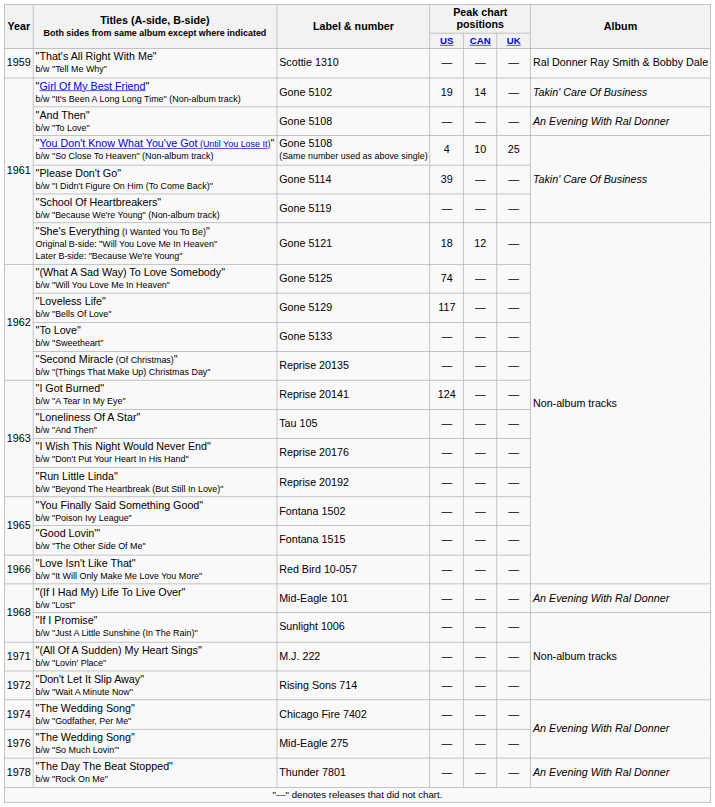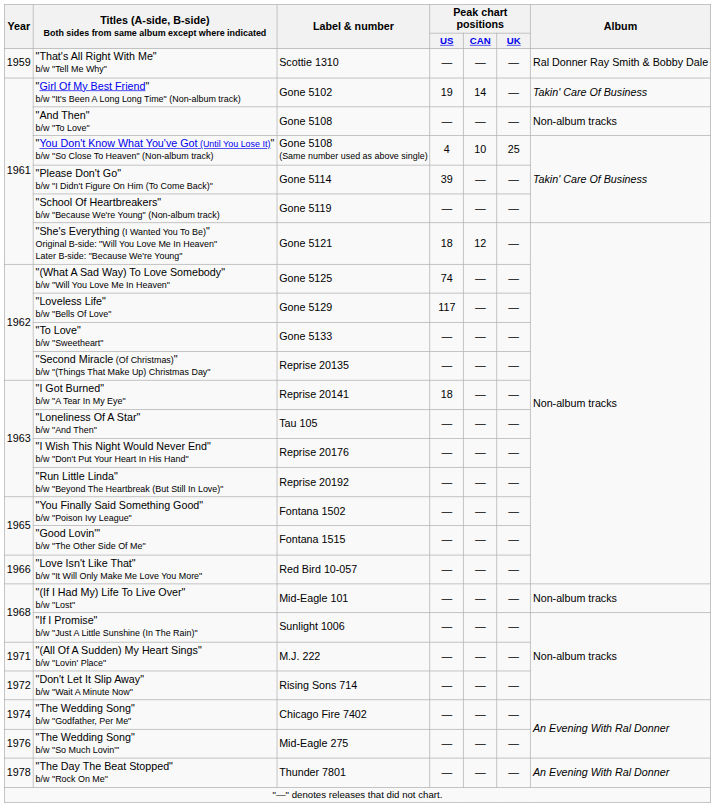 <table class="wikitable">
 <tr>
 <th rowspan="2">Year</th>
 <th rowspan="2">Titles (A-side, B-side)<br><small>Both sides from same album except where indicated</small></th>
 <th rowspan="2">Label & number</th>
 <th colspan="3">Peak chart positions</th>
 <th rowspan="2">Album</th>
 </tr>
 <tr>
 <th scope="col" style="width:3em;font-size:90%;"><a href='#'>US</a><br></th>
 <th scope="col" style="width:3em;font-size:90%;"><a href='#'>CAN</a><br></th>
 <th scope="col" style="width:3em;font-size:90%;"><a href='#'>UK</a><br></th>
 </tr>
 <tr>
 <td>1959</td>
 <td align="left">"That's All Right With Me"<br><small>b/w "Tell Me Why"</small></td>
 <td>Scottie 1310</td>
 <td align="center">—</td>
 <td align="center">—</td>
 <td align="center">—</td>
 <td align="left">Ral Donner Ray Smith & Bobby Dale</td>
 </tr>
 <tr>
 <td rowspan="6">1961</td>
 <td align="left">"<a href='#'>Girl Of My Best Friend</a>"<br><small>b/w "It's Been A Long Long Time" (Non-album track)</small></td>
 <td>Gone 5102</td>
 <td align="center">19</td>
 <td align="center">14</td>
 <td align="center">—</td>
 <td align="left"><em>Takin' Care Of Business</em></td>
 </tr>
 <tr>
 <td align="left">"And Then"<br><small>b/w "To Love"</small></td>
 <td>Gone 5108</td>
 <td align="center">—</td>
 <td align="center">—</td>
 <td align="center">—</td>
-<td align="left"><em>An Evening With Ral Donner</em></td>
+<td align="left">Non-album tracks</td>
 </tr>
 <tr>
 <td align="left">"<a href='#'>You Don't Know What You've Got<small> (Until You Lose It)</small></a>"<br><small>b/w "So Close To Heaven" (Non-album track)</small></td>
 <td>Gone 5108<br><small> (Same number used as above single) </small></td>
 <td align="center">4</td>
 <td align="center">10</td>
 <td align="center">25</td>
 <td align="left" rowspan="3"><em>Takin' Care Of Business</em></td>
 </tr>
 <tr>
 <td align="left">"Please Don't Go"<br><small>b/w "I Didn't Figure On Him (To Come Back)" </small></td>
 <td>Gone 5114</td>
 <td align="center">39</td>
 <td align="center">—</td>
 <td align="center">—</td>
 </tr>
 <tr>
 <td align="left">"School Of Heartbreakers"<br><small> b/w "Because We're Young" (Non-album track)</small></td>
 <td>Gone 5119</td>
 <td align="center">—</td>
 <td align="center">—</td>
 <td align="center">—</td>
 </tr>
 <tr>
 <td align="left">"She's Everything<small> (I Wanted You To Be)</small>"<br><small>Original B-side: "Will You Love Me In Heaven"<br>Later B-side: "Because We're Young" </small></td>
 <td>Gone 5121</td>
 <td align="center">18</td>
 <td align="center">12</td>
 <td align="center">—</td>
 <td align="left" rowspan="12">Non-album tracks</td>
 </tr>
 <tr>
 <td rowspan="4">1962</td>
 <td align="left">"(What A Sad Way) To Love Somebody"<br><small> b/w "Will You Love Me In Heaven" </small></td>
 <td>Gone 5125</td>
 <td align="center">74</td>
 <td align="center">—</td>
 <td align="center">—</td>
 </tr>
 <tr>
 <td align="left">"Loveless Life"<br><small> b/w "Bells Of Love" </small></td>
 <td>Gone 5129</td>
 <td align="center">117</td>
 <td align="center">—</td>
 <td align="center">—</td>
 </tr>
 <tr>
 <td align="left">"To Love"<br><small> b/w "Sweetheart" </small></td>
 <td>Gone 5133</td>
 <td align="center">—</td>
 <td align="center">—</td>
 <td align="center">—</td>
 </tr>
 <tr>
 <td align="left">"Second Miracle<small> (Of Christmas)</small>"<br><small>b/w "(Things That Make Up) Christmas Day"</small></td>
 <td>Reprise 20135</td>
 <td align="center">—</td>
 <td align="center">—</td>
 <td align="center">—</td>
 </tr>
 <tr>
 <td rowspan="4">1963</td>
 <td>"I Got Burned"<br><small> b/w "A Tear In My Eye"</small></td>
 <td>Reprise 20141</td>
-<td align="center">124</td>
+<td align="center">18</td>
 <td align="center">—</td>
 <td align="center">—</td>
 </tr>
 <tr>
 <td align="left">"Loneliness Of A Star"<br><small>b/w "And Then"</small></td>
 <td>Tau 105</td>
 <td align="center">—</td>
 <td align="center">—</td>
 <td align="center">—</td>
 </tr>
 <tr>
 <td align="left">"I Wish This Night Would Never End"<br><small>b/w "Don't Put Your Heart In His Hand"</small></td>
 <td>Reprise 20176</td>
 <td align="center">—</td>
 <td align="center">—</td>
 <td align="center">—</td>
 </tr>
 <tr>
 <td align="left">"Run Little Linda"<br><small>b/w "Beyond The Heartbreak (But Still In Love)"</small></td>
 <td>Reprise 20192</td>
 <td align="center">—</td>
 <td align="center">—</td>
 <td align="center">—</td>
 </tr>
 <tr>
 <td rowspan="2">1965</td>
 <td align="left">"You Finally Said Something Good"<br><small>b/w "Poison Ivy League"</small></td>
 <td>Fontana 1502</td>
 <td align="center">—</td>
 <td align="center">—</td>
 <td align="center">—</td>
 </tr>
 <tr>
 <td align="left">"Good Lovin'"<br><small>b/w "The Other Side Of Me"</small></td>
 <td>Fontana 1515</td>
 <td align="center">—</td>
 <td align="center">—</td>
 <td align="center">—</td>
 </tr>
 <tr>
 <td>1966</td>
 <td align="left">"Love Isn't Like That"<br><small>b/w "It Will Only Make Me Love You More"</small></td>
 <td>Red Bird 10-057</td>
 <td align="center">—</td>
 <td align="center">—</td>
 <td align="center">—</td>
 </tr>
 <tr>
 <td rowspan="2">1968</td>
 <td align="left">"(If I Had My) Life To Live Over"<br><small>b/w "Lost"</small></td>
 <td>Mid-Eagle 101</td>
 <td align="center">—</td>
 <td align="center">—</td>
 <td align="center">—</td>
-<td align="left"><em>An Evening With Ral Donner</em></td>
+<td align="left">Non-album tracks</td>
 </tr>
 <tr>
 <td align="left">"If I Promise"<br><small>b/w "Just A Little Sunshine (In The Rain)"</small></td>
 <td>Sunlight 1006</td>
 <td align="center">—</td>
 <td align="center">—</td>
 <td align="center">—</td>
 <td align="left" rowspan="3">Non-album tracks</td>
 </tr>
 <tr>
 <td>1971</td>
 <td align="left">"(All Of A Sudden) My Heart Sings"<br><small>b/w "Lovin' Place"</small></td>
 <td>M.J. 222</td>
 <td align="center">—</td>
 <td align="center">—</td>
 <td align="center">—</td>
 </tr>
 <tr>
 <td>1972</td>
 <td align="left">"Don't Let It Slip Away"<br><small>b/w "Wait A Minute Now"</small></td>
 <td>Rising Sons 714</td>
 <td align="center">—</td>
 <td align="center">—</td>
 <td align="center">—</td>
 </tr>
 <tr>
 <td>1974</td>
 <td align="left">"The Wedding Song"<br><small>b/w "Godfather, Per Me"</small></td>
 <td>Chicago Fire 7402</td>
 <td align="center">—</td>
 <td align="center">—</td>
 <td align="center">—</td>
 <td align="left" rowspan="2"><em>An Evening With Ral Donner</em></td>
 </tr>
 <tr>
 <td>1976</td>
 <td align="left">"The Wedding Song"<br><small>b/w "So Much Lovin'"</small></td>
 <td>Mid-Eagle 275</td>
 <td align="center">—</td>
 <td align="center">—</td>
 <td align="center">—</td>
 </tr>
 <tr>
 <td>1978</td>
 <td align="left">"The Day The Beat Stopped"<br><small>b/w "Rock On Me"</small></td>
 <td>Thunder 7801</td>
 <td align="center">—</td>
 <td align="center">—</td>
 <td align="center">—</td>
 <td align="left"><em>An Evening With Ral Donner</em></td>
 </tr>
 <tr>
 <td colspan="11" style="font-size:90%; text-align:center;">"—" denotes releases that did not chart.</td>
 </tr>
 </table>
